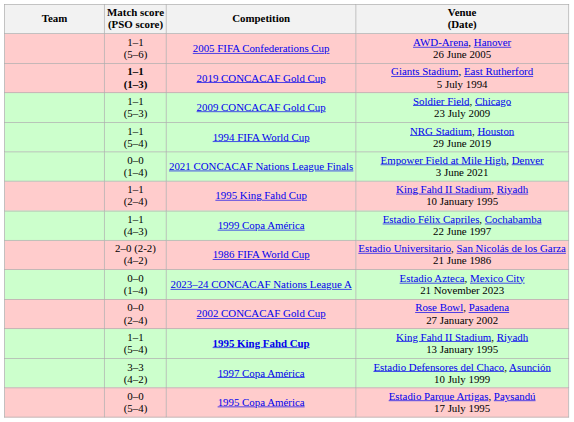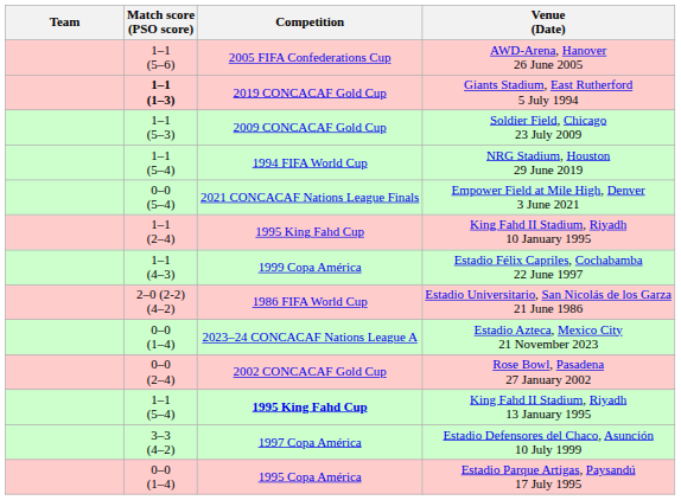 <table class="wikitable">
 <tr>
 <th width=140>Team</th>
 <th>Match score <br> (PSO score)</th>
 <th>Competition</th>
 <th>Venue <br> (Date)</th>
 </tr>
 <tr bgcolor=#FFCCCC>
 <td style="text-align:center;"></td>
 <td style="text-align:center;">1–1 <br> (5–6)</td>
 <td style="text-align:center;"><a href='#'>2005 FIFA Confederations Cup</a></td>
 <td style="text-align:center;"> <a href='#'>AWD-Arena</a>, <a href='#'>Hanover</a> <br> 26 June 2005</td>
 </tr>
 <tr bgcolor=#FFCCCC>
 <td style="text-align:center;"></td>
 <td style="text-align:center;"><strong>1–1 <br> (1–3)</strong></td>
 <td style="text-align:center;"><a href='#'>2019 CONCACAF Gold Cup</a></td>
 <td style="text-align:center;"> <a href='#'>Giants Stadium</a>, <a href='#'>East Rutherford</a> <br> 5 July 1994</td>
 </tr>
 <tr bgcolor=#CCFFCC>
 <td style="text-align:center;"></td>
 <td style="text-align:center;">1–1 <br> (5–3)</td>
 <td style="text-align:center;"><a href='#'>2009 CONCACAF Gold Cup</a></td>
 <td style="text-align:center;"> <a href='#'>Soldier Field</a>, <a href='#'>Chicago</a> <br> 23 July 2009</td>
 </tr>
 <tr bgcolor=#CCFFCC>
 <td style="text-align:center;"></td>
 <td style="text-align:center;">1–1 <br> (5–4)</td>
 <td style="text-align:center;"><a href='#'>1994 FIFA World Cup</a></td>
 <td style="text-align:center;"> <a href='#'>NRG Stadium</a>, <a href='#'>Houston</a> <br> 29 June 2019</td>
 </tr>
 <tr bgcolor=#CCFFCC>
 <td style="text-align:center;"></td>
-<td style="text-align:center;">0–0 <br> (1–4)</td>
+<td style="text-align:center;">0–0 <br> (5–4)</td>
 <td style="text-align:center;"><a href='#'>2021 CONCACAF Nations League Finals</a></td>
 <td style="text-align:center;"> <a href='#'>Empower Field at Mile High</a>, <a href='#'>Denver</a> <br> 3 June 2021</td>
 </tr>
 <tr bgcolor=#FFCCCC>
 <td style="text-align:center;"></td>
 <td style="text-align:center;">1–1 <br> (2–4)</td>
 <td style="text-align:center;"><a href='#'>1995 King Fahd Cup</a></td>
 <td style="text-align:center;"> <a href='#'>King Fahd II Stadium</a>, <a href='#'>Riyadh</a> <br> 10 January 1995</td>
 </tr>
 <tr bgcolor=#CCFFCC>
 <td style="text-align:center;"></td>
 <td style="text-align:center;">1–1 <br> (4–3)</td>
 <td style="text-align:center;"><a href='#'>1999 Copa América</a></td>
 <td style="text-align:center;"> <a href='#'>Estadio Félix Capriles</a>, <a href='#'>Cochabamba</a> <br> 22 June 1997</td>
 </tr>
 <tr bgcolor=#FFCCCC>
 <td style="text-align:center;"></td>
 <td style="text-align:center;">2–0 (2-2) <br> (4–2)</td>
 <td style="text-align:center;"><a href='#'>1986 FIFA World Cup</a></td>
 <td style="text-align:center;"> <a href='#'>Estadio Universitario</a>, <a href='#'>San Nicolás de los Garza</a> <br> 21 June 1986</td>
 </tr>
 <tr bgcolor=#CCFFCC>
 <td style="text-align:center;"></td>
 <td style="text-align:center;">0–0 <br> (1–4)</td>
 <td style="text-align:center;"><a href='#'>2023–24 CONCACAF Nations League A</a></td>
 <td style="text-align:center;"> <a href='#'>Estadio Azteca</a>, <a href='#'>Mexico City</a> <br> 21 November 2023</td>
 </tr>
 <tr bgcolor=#FFCCCC>
 <td style="text-align:center;"></td>
 <td style="text-align:center;">0–0 <br> (2–4)</td>
 <td style="text-align:center;"><a href='#'>2002 CONCACAF Gold Cup</a></td>
 <td style="text-align:center;"> <a href='#'>Rose Bowl</a>, <a href='#'>Pasadena</a> <br> 27 January 2002</td>
 </tr>
 <tr bgcolor=#CCFFCC>
 <td style="text-align:center;"></td>
 <td style="text-align:center;">1–1 <br> (5–4)</td>
 <td style="text-align:center;"><strong><a href='#'>1995 King Fahd Cup</a></strong></td>
 <td style="text-align:center;"> <a href='#'>King Fahd II Stadium</a>, <a href='#'>Riyadh</a> <br> 13 January 1995</td>
 </tr>
 <tr bgcolor=#CCFFCC>
 <td style="text-align:center;"></td>
 <td style="text-align:center;">3–3 <br> (4–2)</td>
 <td style="text-align:center;"><a href='#'>1997 Copa América</a></td>
 <td style="text-align:center;"> <a href='#'>Estadio Defensores del Chaco</a>, <a href='#'>Asunción</a> <br> 10 July 1999</td>
 </tr>
 <tr bgcolor=#FFCCCC>
 <td style="text-align:center;"></td>
-<td style="text-align:center;">0–0 <br> (5–4)</td>
+<td style="text-align:center;">0–0 <br> (1–4)</td>
 <td style="text-align:center;"><a href='#'>1995 Copa América</a></td>
 <td style="text-align:center;"> <a href='#'>Estadio Parque Artigas</a>, <a href='#'>Paysandú</a> <br> 17 July 1995</td>
 </tr>
 </table>
